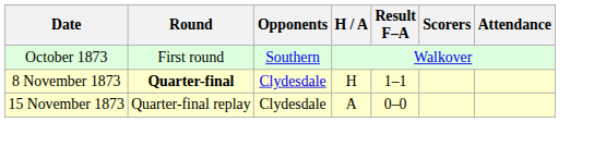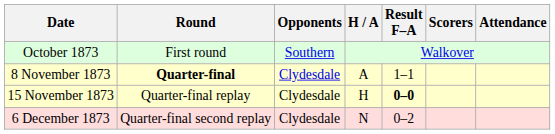 <table class="wikitable" style="text-align:center">
 <tr>
 <th>Date</th>
 <th>Round</th>
 <th>Opponents</th>
 <th>H / A</th>
 <th>Result<br>F–A</th>
 <th>Scorers</th>
 <th>Attendance</th>
 </tr>
 <tr bgcolor=#ddffdd>
 <td>October 1873</td>
 <td>First round</td>
 <td><a href='#'>Southern</a></td>
 <td colspan="4"><a href='#'>Walkover</a></td>
 </tr>
 <tr bgcolor=#ffffcc>
 <td>8 November 1873</td>
 <td><strong>Quarter-final</strong></td>
 <td><a href='#'>Clydesdale</a></td>
-<td>H</td>
+<td>A</td>
 <td>1–1</td>
 <td></td>
 <td></td>
 </tr>
 <tr bgcolor=#ffffcc>
 <td>15 November 1873</td>
 <td>Quarter-final replay</td>
 <td>Clydesdale</td>
-<td>A</td>
-<td>0–0</td>
+<td>H</td>
+<td><strong>0–0</strong></td>
+<td></td>
+<td></td>
+</tr>
+<tr bgcolor=#ffdddd>
+<td>6 December 1873</td>
+<td>Quarter-final second replay</td>
+<td>Clydesdale</td>
+<td>N</td>
+<td>0–2</td>
 <td></td>
 <td></td>
 </tr>
 </table>
